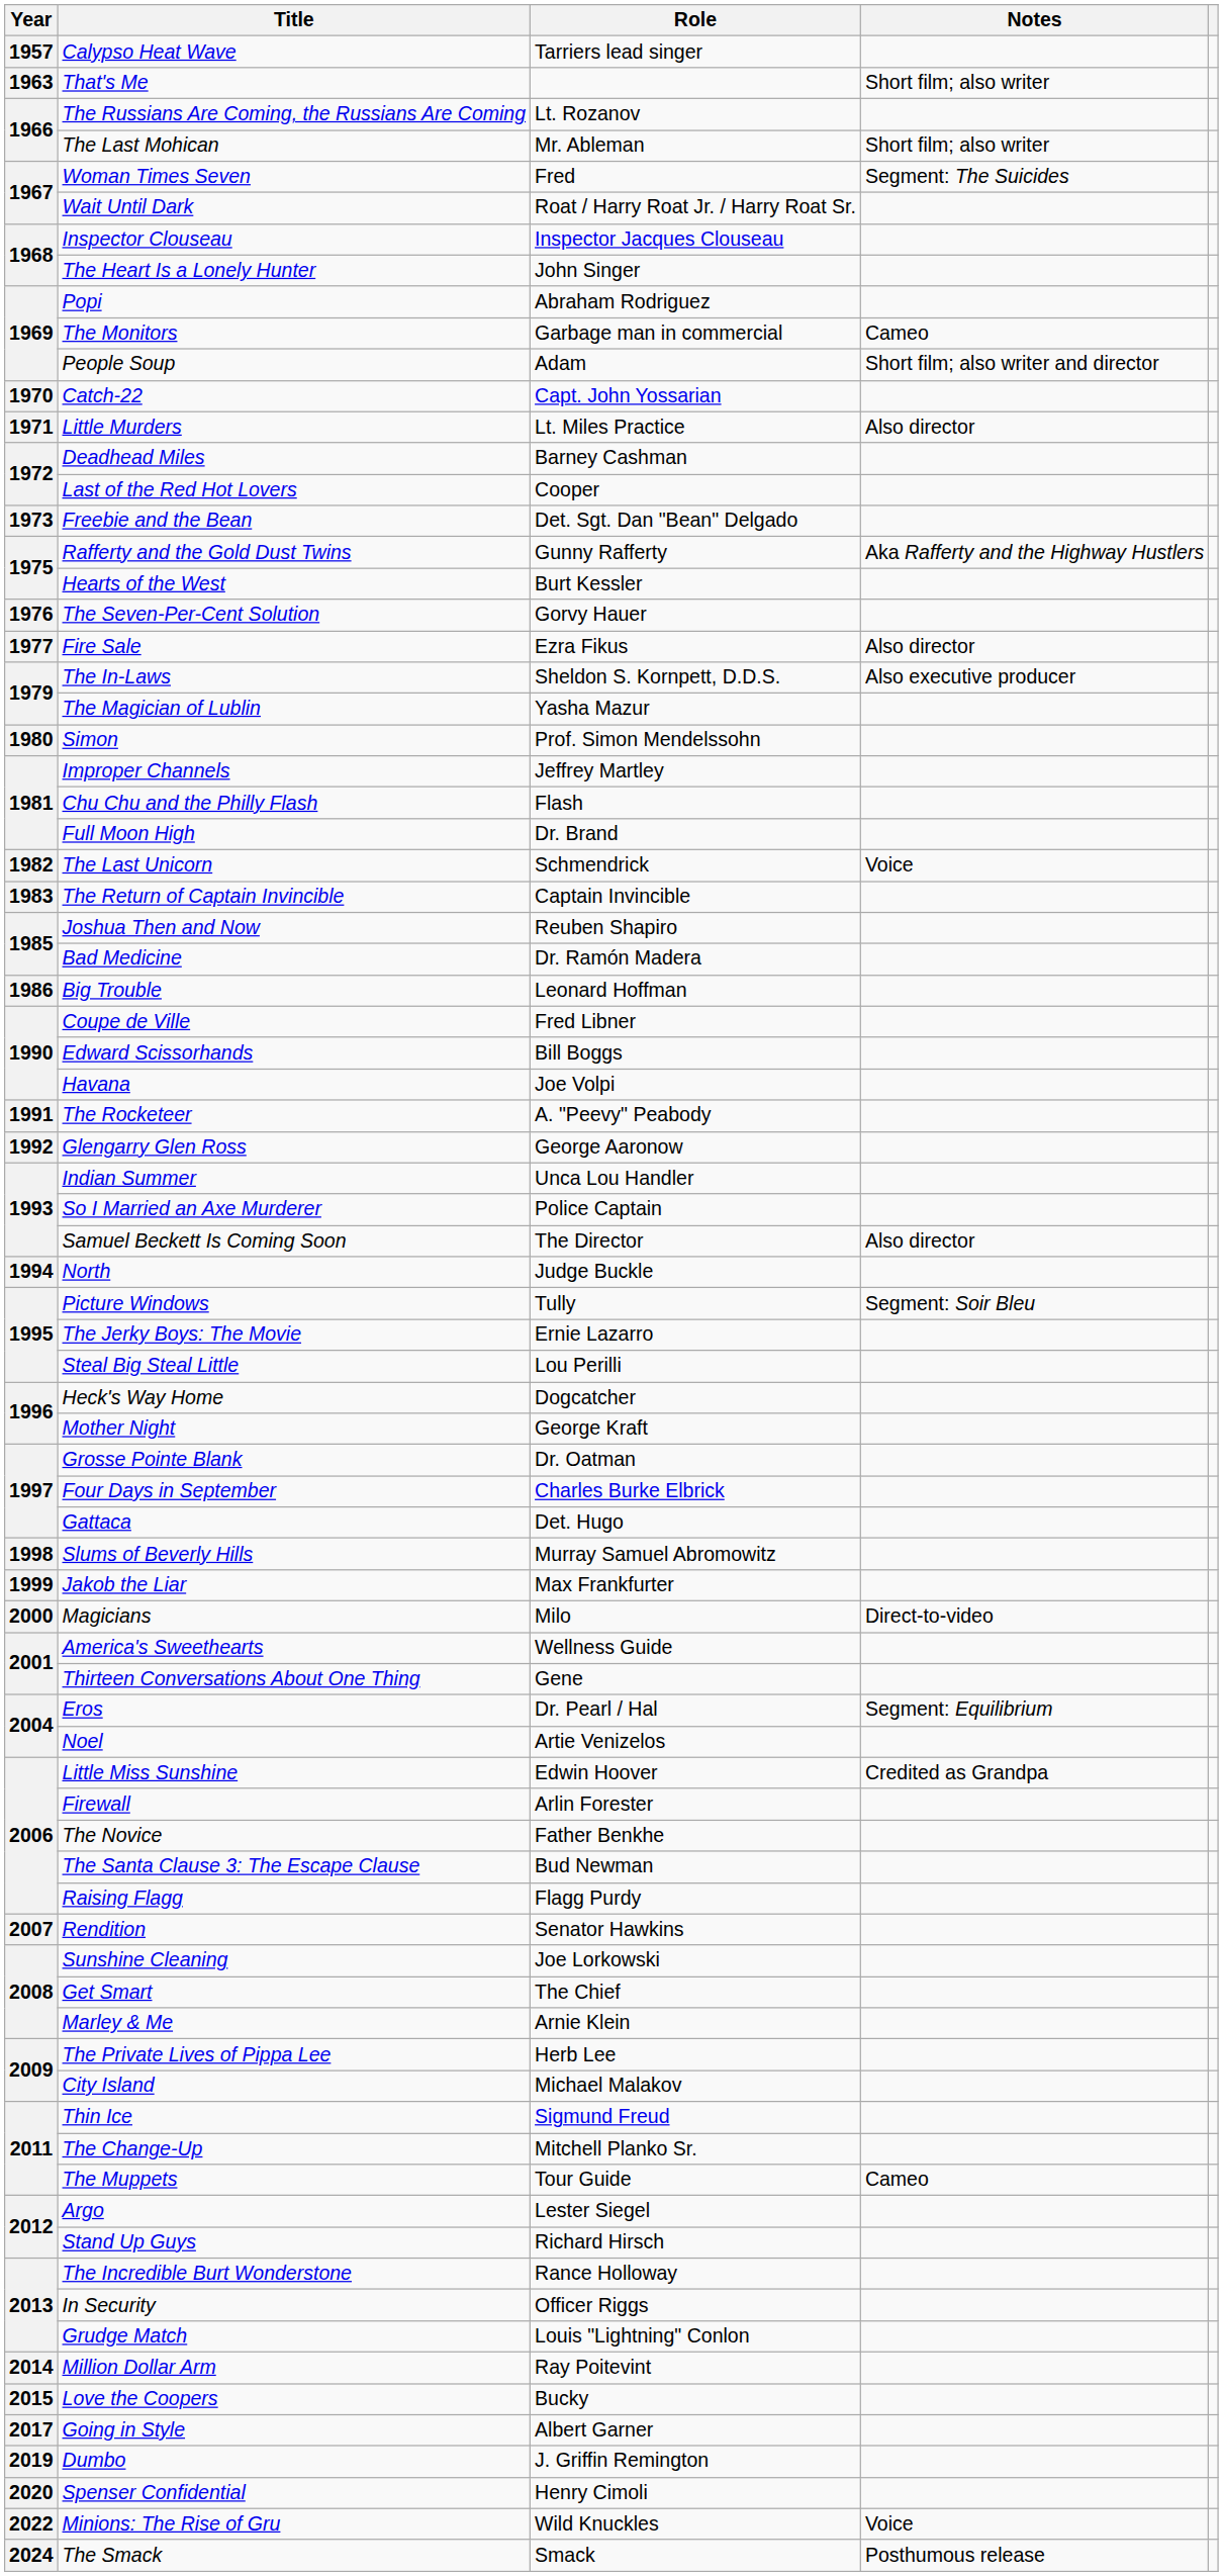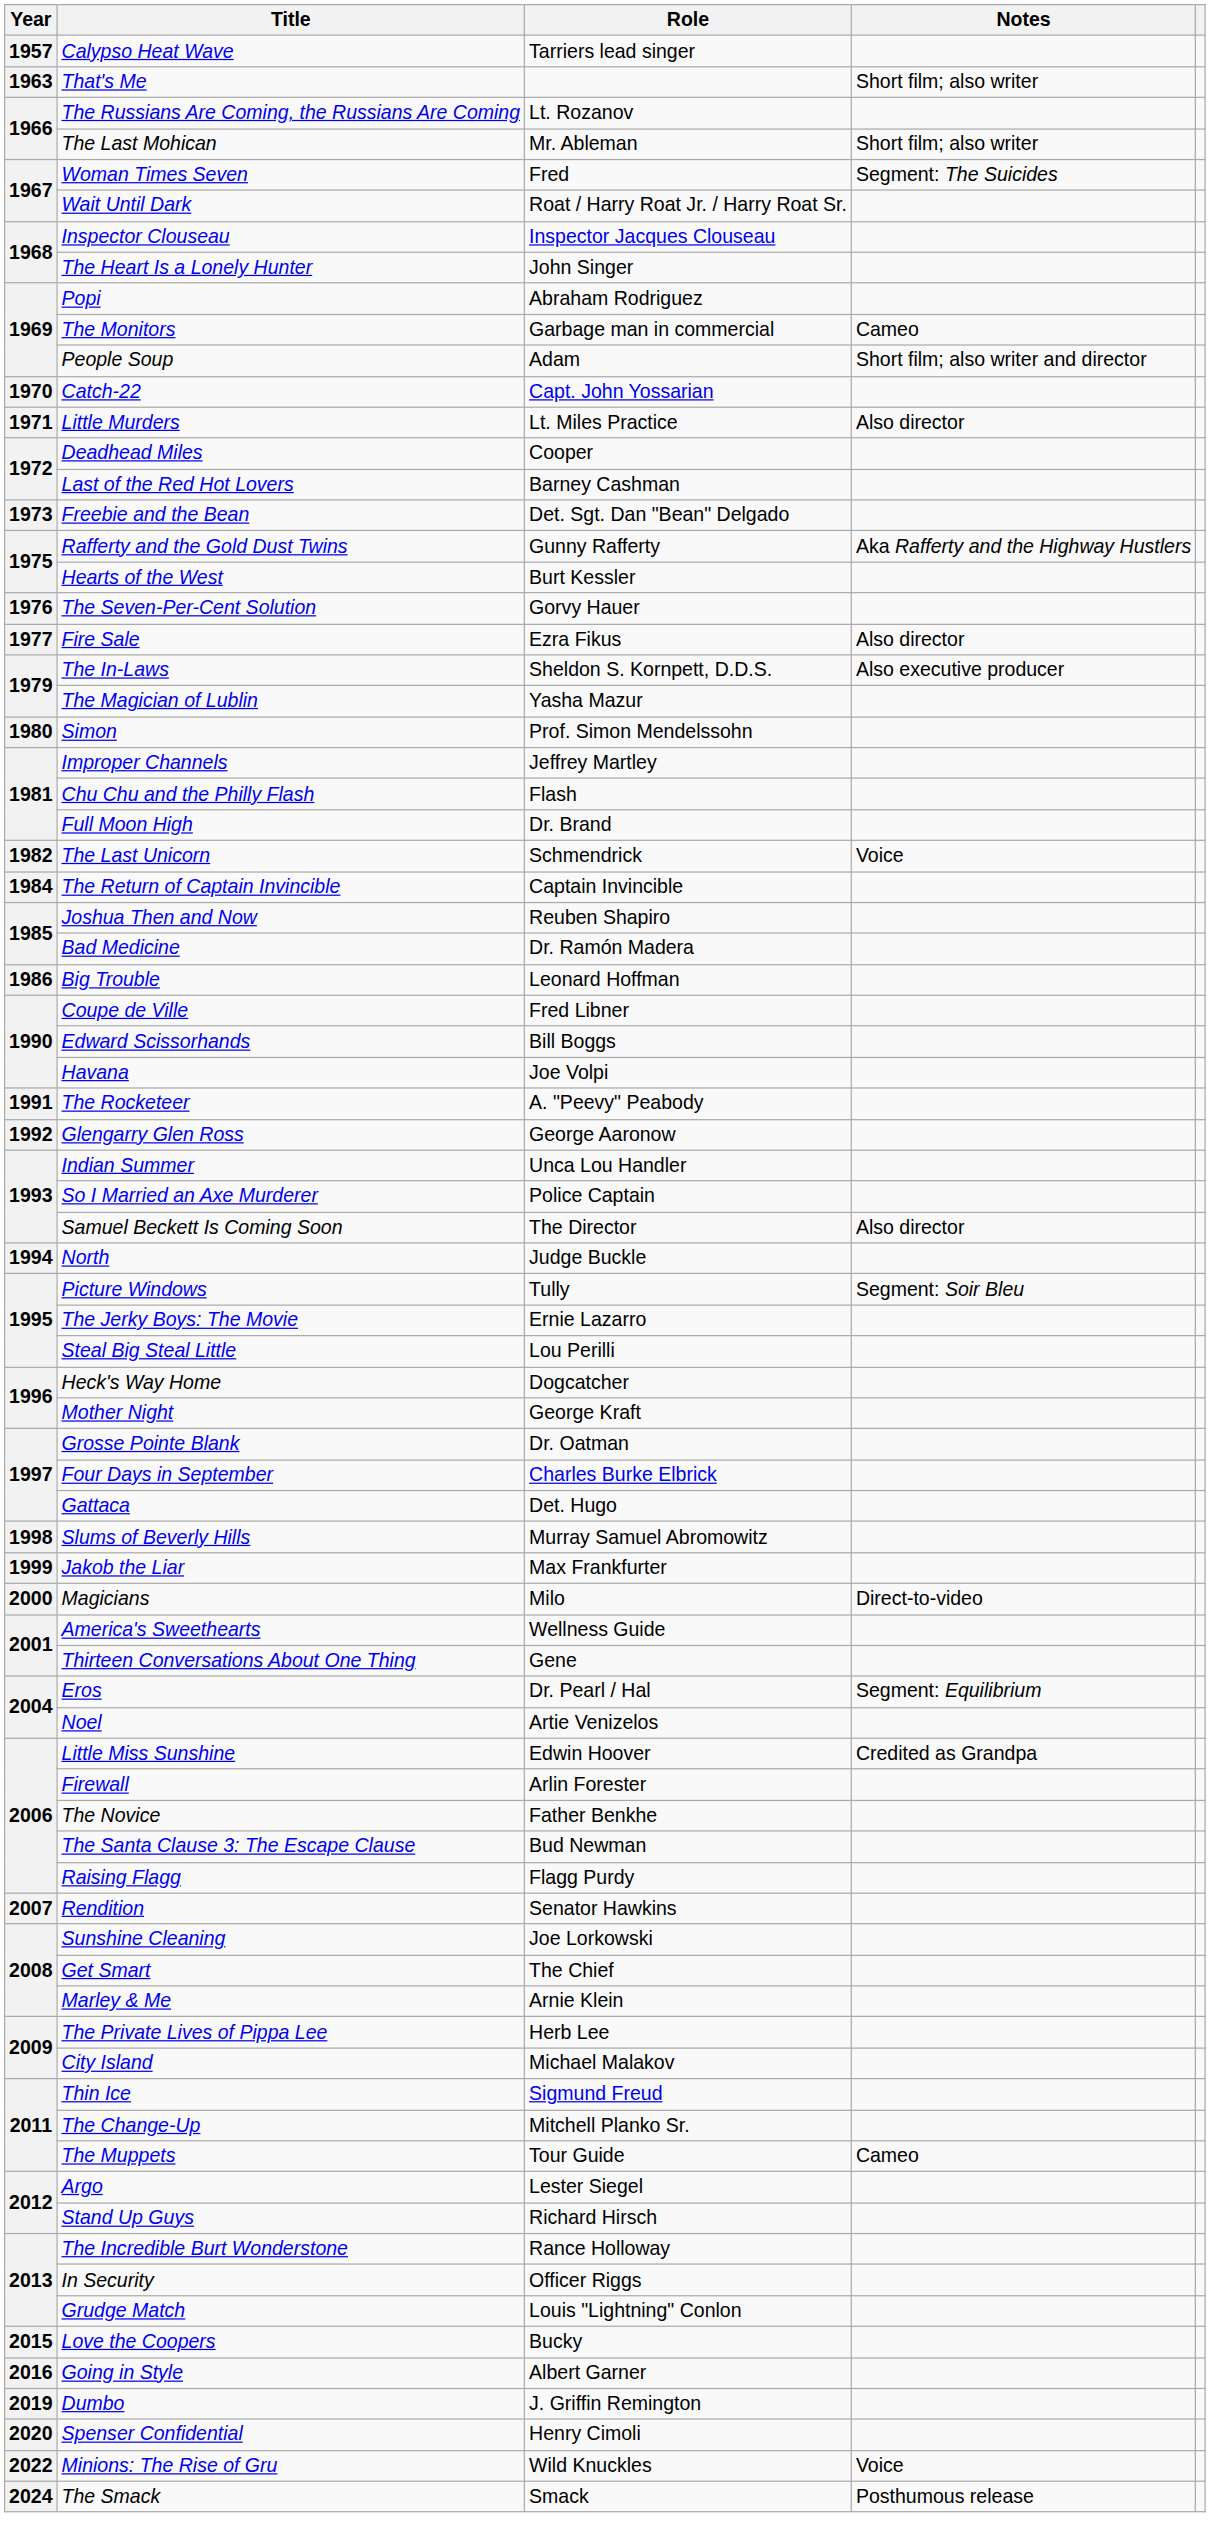 <table class="wikitable plainrowheaders sortable" style="margin-right: 0;">
 <tr>
 <th scope="col">Year</th>
 <th scope="col">Title</th>
 <th scope="col">Role</th>
 <th scope="col" class="unsortable">Notes</th>
 <th scope="col" class="unsortable"></th>
 </tr>
 <tr>
 <th scope="row">1957</th>
 <td><em><a href='#'>Calypso Heat Wave</a></em></td>
 <td>Tarriers lead singer</td>
 <td></td>
 <td></td>
 </tr>
 <tr>
 <th scope="row">1963</th>
 <td><em><a href='#'>That's Me</a></em></td>
 <td></td>
 <td>Short film; also writer</td>
 <td></td>
 </tr>
 <tr>
 <th rowspan="2" scope="row">1966</th>
 <td><em><a href='#'>The Russians Are Coming, the Russians Are Coming</a></em></td>
 <td>Lt. Rozanov</td>
 <td></td>
 <td></td>
 </tr>
 <tr>
 <td><em>The Last Mohican</em></td>
 <td>Mr. Ableman</td>
 <td>Short film; also writer</td>
 <td></td>
 </tr>
 <tr>
 <th rowspan="2" scope="row">1967</th>
 <td><em><a href='#'>Woman Times Seven</a></em></td>
 <td>Fred</td>
 <td>Segment: <em>The Suicides</em></td>
 <td></td>
 </tr>
 <tr>
 <td><em><a href='#'>Wait Until Dark</a></em></td>
 <td>Roat / Harry Roat Jr. / Harry Roat Sr.</td>
 <td></td>
 <td></td>
 </tr>
 <tr>
 <th rowspan="2" scope="row">1968</th>
 <td><em><a href='#'>Inspector Clouseau</a></em></td>
 <td><a href='#'>Inspector Jacques Clouseau</a></td>
 <td></td>
 <td></td>
 </tr>
 <tr>
 <td><em><a href='#'>The Heart Is a Lonely Hunter</a></em></td>
 <td>John Singer</td>
 <td></td>
 <td></td>
 </tr>
 <tr>
 <th rowspan="3" scope="row">1969</th>
 <td><em><a href='#'>Popi</a></em></td>
 <td>Abraham Rodriguez</td>
 <td></td>
 <td></td>
 </tr>
 <tr>
 <td><em><a href='#'>The Monitors</a></em></td>
 <td>Garbage man in commercial</td>
 <td>Cameo</td>
 <td></td>
 </tr>
 <tr>
 <td><em>People Soup</em></td>
 <td>Adam</td>
 <td>Short film; also writer and director</td>
 <td></td>
 </tr>
 <tr>
 <th scope="row">1970</th>
 <td><em><a href='#'>Catch-22</a></em></td>
 <td><a href='#'>Capt. John Yossarian</a></td>
 <td></td>
 <td></td>
 </tr>
 <tr>
 <th scope="row">1971</th>
 <td><em><a href='#'>Little Murders</a></em></td>
 <td>Lt. Miles Practice</td>
 <td>Also director</td>
 <td></td>
 </tr>
 <tr>
 <th rowspan="2" scope="row">1972</th>
 <td><em><a href='#'>Deadhead Miles</a></em></td>
-<td>Barney Cashman</td>
+<td>Cooper</td>
 <td></td>
 <td></td>
 </tr>
 <tr>
 <td><em><a href='#'>Last of the Red Hot Lovers</a></em></td>
-<td>Cooper</td>
+<td>Barney Cashman</td>
 <td></td>
 <td></td>
 </tr>
 <tr>
 <th scope="row">1973</th>
 <td><em><a href='#'>Freebie and the Bean</a></em></td>
 <td>Det. Sgt. Dan "Bean" Delgado</td>
 <td></td>
 <td></td>
 </tr>
 <tr>
 <th rowspan="2" scope="row">1975</th>
 <td><em><a href='#'>Rafferty and the Gold Dust Twins</a></em></td>
 <td>Gunny Rafferty</td>
 <td>Aka <em>Rafferty and the Highway Hustlers</em></td>
 <td></td>
 </tr>
 <tr>
 <td><em><a href='#'>Hearts of the West</a></em></td>
 <td>Burt Kessler</td>
 <td></td>
 <td></td>
 </tr>
 <tr>
 <th scope="row">1976</th>
 <td><em><a href='#'>The Seven-Per-Cent Solution</a></em></td>
 <td>Gorvy Hauer</td>
 <td></td>
 <td></td>
 </tr>
 <tr>
 <th scope="row">1977</th>
 <td><em><a href='#'>Fire Sale</a></em></td>
 <td>Ezra Fikus</td>
 <td>Also director</td>
 <td></td>
 </tr>
 <tr>
 <th rowspan="2" scope="row">1979</th>
 <td><em><a href='#'>The In-Laws</a></em></td>
 <td>Sheldon S. Kornpett, D.D.S.</td>
 <td>Also executive producer</td>
 <td></td>
 </tr>
 <tr>
 <td><em><a href='#'>The Magician of Lublin</a></em></td>
 <td>Yasha Mazur</td>
 <td></td>
 <td></td>
 </tr>
 <tr>
 <th scope="row">1980</th>
 <td><em><a href='#'>Simon</a></em></td>
 <td>Prof. Simon Mendelssohn</td>
 <td></td>
 <td></td>
 </tr>
 <tr>
 <th rowspan="3" scope="row">1981</th>
 <td><em><a href='#'>Improper Channels</a></em></td>
 <td>Jeffrey Martley</td>
 <td></td>
 <td></td>
 </tr>
 <tr>
 <td><em><a href='#'>Chu Chu and the Philly Flash</a></em></td>
 <td>Flash</td>
 <td></td>
 <td></td>
 </tr>
 <tr>
 <td><em><a href='#'>Full Moon High</a></em></td>
 <td>Dr. Brand</td>
 <td></td>
 <td></td>
 </tr>
 <tr>
 <th scope="row">1982</th>
 <td><em><a href='#'>The Last Unicorn</a></em></td>
 <td>Schmendrick</td>
 <td>Voice</td>
 <td></td>
 </tr>
 <tr>
-<th scope="row">1983</th>
+<th scope="row">1984</th>
 <td><em><a href='#'>The Return of Captain Invincible</a></em></td>
 <td>Captain Invincible</td>
 <td></td>
 <td></td>
 </tr>
 <tr>
 <th rowspan="2" scope="row">1985</th>
 <td><em><a href='#'>Joshua Then and Now</a></em></td>
 <td>Reuben Shapiro</td>
 <td></td>
 <td></td>
 </tr>
 <tr>
 <td><em><a href='#'>Bad Medicine</a></em></td>
 <td>Dr. Ramón Madera</td>
 <td></td>
 <td></td>
 </tr>
 <tr>
 <th scope="row">1986</th>
 <td><em><a href='#'>Big Trouble</a></em></td>
 <td>Leonard Hoffman</td>
 <td></td>
 <td></td>
 </tr>
 <tr>
 <th rowspan="3" scope="row">1990</th>
 <td><em><a href='#'>Coupe de Ville</a></em></td>
 <td>Fred Libner</td>
 <td></td>
 <td></td>
 </tr>
 <tr>
 <td><em><a href='#'>Edward Scissorhands</a></em></td>
 <td>Bill Boggs</td>
 <td></td>
 <td></td>
 </tr>
 <tr>
 <td><em><a href='#'>Havana</a></em></td>
 <td>Joe Volpi</td>
 <td></td>
 <td></td>
 </tr>
 <tr>
 <th scope="row">1991</th>
 <td><em><a href='#'>The Rocketeer</a></em></td>
 <td>A. "Peevy" Peabody</td>
 <td></td>
 <td></td>
 </tr>
 <tr>
 <th scope="row">1992</th>
 <td><em><a href='#'>Glengarry Glen Ross</a></em></td>
 <td>George Aaronow</td>
 <td></td>
 <td></td>
 </tr>
 <tr>
 <th rowspan="3" scope="row">1993</th>
 <td><em><a href='#'>Indian Summer</a></em></td>
 <td>Unca Lou Handler</td>
 <td></td>
 <td></td>
 </tr>
 <tr>
 <td><em><a href='#'>So I Married an Axe Murderer</a></em></td>
 <td>Police Captain</td>
 <td></td>
 <td></td>
 </tr>
 <tr>
 <td><em>Samuel Beckett Is Coming Soon</em></td>
 <td>The Director</td>
 <td>Also director</td>
 <td></td>
 </tr>
 <tr>
 <th scope="row">1994</th>
 <td><em><a href='#'>North</a></em></td>
 <td>Judge Buckle</td>
 <td></td>
 <td></td>
 </tr>
 <tr>
 <th rowspan="3" scope="row">1995</th>
 <td><em><a href='#'>Picture Windows</a></em></td>
 <td>Tully</td>
 <td>Segment: <em>Soir Bleu</em></td>
 <td></td>
 </tr>
 <tr>
 <td><em><a href='#'>The Jerky Boys: The Movie</a></em></td>
 <td>Ernie Lazarro</td>
 <td></td>
 <td></td>
 </tr>
 <tr>
 <td><em><a href='#'>Steal Big Steal Little</a></em></td>
 <td>Lou Perilli</td>
 <td></td>
 <td></td>
 </tr>
 <tr>
 <th rowspan="2" scope="row">1996</th>
 <td><em>Heck's Way Home</em></td>
 <td>Dogcatcher</td>
 <td></td>
 <td></td>
 </tr>
 <tr>
 <td><em><a href='#'>Mother Night</a></em></td>
 <td>George Kraft</td>
 <td></td>
 <td></td>
 </tr>
 <tr>
 <th rowspan="3" scope="row">1997</th>
 <td><em><a href='#'>Grosse Pointe Blank</a></em></td>
 <td>Dr. Oatman</td>
 <td></td>
 <td></td>
 </tr>
 <tr>
 <td><em><a href='#'>Four Days in September</a></em></td>
 <td><a href='#'>Charles Burke Elbrick</a></td>
 <td></td>
 <td></td>
 </tr>
 <tr>
 <td><em><a href='#'>Gattaca</a></em></td>
 <td>Det. Hugo</td>
 <td></td>
 <td></td>
 </tr>
 <tr>
 <th scope="row">1998</th>
 <td><em><a href='#'>Slums of Beverly Hills</a></em></td>
 <td>Murray Samuel Abromowitz</td>
 <td></td>
 <td></td>
 </tr>
 <tr>
 <th scope="row">1999</th>
 <td><em><a href='#'>Jakob the Liar</a></em></td>
 <td>Max Frankfurter</td>
 <td></td>
 <td></td>
 </tr>
 <tr>
 <th scope="row">2000</th>
 <td><em>Magicians</em></td>
 <td>Milo</td>
 <td>Direct-to-video</td>
 <td></td>
 </tr>
 <tr>
 <th rowspan="2" scope="row">2001</th>
 <td><em><a href='#'>America's Sweethearts</a></em></td>
 <td>Wellness Guide</td>
 <td></td>
 <td></td>
 </tr>
 <tr>
 <td><em><a href='#'>Thirteen Conversations About One Thing</a></em></td>
 <td>Gene</td>
 <td></td>
 <td></td>
 </tr>
 <tr>
 <th rowspan="2" scope="row">2004</th>
 <td><em><a href='#'>Eros</a></em></td>
 <td>Dr. Pearl / Hal</td>
 <td>Segment: <em>Equilibrium</em></td>
 <td></td>
 </tr>
 <tr>
 <td><em><a href='#'>Noel</a></em></td>
 <td>Artie Venizelos</td>
 <td></td>
 <td></td>
 </tr>
 <tr>
 <th rowspan="5" scope="row">2006</th>
 <td><em><a href='#'>Little Miss Sunshine</a></em></td>
 <td>Edwin Hoover</td>
 <td>Credited as Grandpa</td>
 <td></td>
 </tr>
 <tr>
 <td><em><a href='#'>Firewall</a></em></td>
 <td>Arlin Forester</td>
 <td></td>
 <td></td>
 </tr>
 <tr>
 <td><em>The Novice</em></td>
 <td>Father Benkhe</td>
 <td></td>
 <td></td>
 </tr>
 <tr>
 <td><em><a href='#'>The Santa Clause 3: The Escape Clause</a></em></td>
 <td>Bud Newman</td>
 <td></td>
 <td></td>
 </tr>
 <tr>
 <td><em><a href='#'>Raising Flagg</a></em></td>
 <td>Flagg Purdy</td>
 <td></td>
 <td></td>
 </tr>
 <tr>
 <th scope="row">2007</th>
 <td><em><a href='#'>Rendition</a></em></td>
 <td>Senator Hawkins</td>
 <td></td>
 <td></td>
 </tr>
 <tr>
 <th rowspan="3" scope="row">2008</th>
 <td><em><a href='#'>Sunshine Cleaning</a></em></td>
 <td>Joe Lorkowski</td>
 <td></td>
 <td></td>
 </tr>
 <tr>
 <td><em><a href='#'>Get Smart</a></em></td>
 <td>The Chief</td>
 <td></td>
 <td></td>
 </tr>
 <tr>
 <td><em><a href='#'>Marley & Me</a></em></td>
 <td>Arnie Klein</td>
 <td></td>
 <td></td>
 </tr>
 <tr>
 <th rowspan="2" scope="row">2009</th>
 <td><em><a href='#'>The Private Lives of Pippa Lee</a></em></td>
 <td>Herb Lee</td>
 <td></td>
 <td></td>
 </tr>
 <tr>
 <td><em><a href='#'>City Island</a></em></td>
 <td>Michael Malakov</td>
 <td></td>
 <td></td>
 </tr>
 <tr>
 <th rowspan="3" scope="row">2011</th>
 <td><em><a href='#'>Thin Ice</a></em></td>
 <td><a href='#'>Sigmund Freud</a></td>
 <td></td>
 <td></td>
 </tr>
 <tr>
 <td><em><a href='#'>The Change-Up</a></em></td>
 <td>Mitchell Planko Sr.</td>
 <td></td>
 <td></td>
 </tr>
 <tr>
 <td><em><a href='#'>The Muppets</a></em></td>
 <td>Tour Guide</td>
 <td>Cameo</td>
 <td></td>
 </tr>
 <tr>
 <th rowspan="2" scope="row">2012</th>
 <td><em><a href='#'>Argo</a></em></td>
 <td>Lester Siegel</td>
 <td></td>
 <td></td>
 </tr>
 <tr>
 <td><em><a href='#'>Stand Up Guys</a></em></td>
 <td>Richard Hirsch</td>
 <td></td>
 <td></td>
 </tr>
 <tr>
 <th rowspan="3" scope="row">2013</th>
 <td><em><a href='#'>The Incredible Burt Wonderstone</a></em></td>
 <td>Rance Holloway</td>
 <td></td>
 <td></td>
 </tr>
 <tr>
 <td><em>In Security</em></td>
 <td>Officer Riggs</td>
 <td></td>
 <td></td>
 </tr>
 <tr>
 <td><em><a href='#'>Grudge Match</a></em></td>
 <td>Louis "Lightning" Conlon</td>
 <td></td>
 <td></td>
 </tr>
 <tr>
-<th scope="row">2014</th>
-<td><em><a href='#'>Million Dollar Arm</a></em></td>
-<td>Ray Poitevint</td>
-<td></td>
-<td></td>
-</tr>
-<tr>
 <th scope="row">2015</th>
 <td><em><a href='#'>Love the Coopers</a></em></td>
 <td>Bucky</td>
 <td></td>
 <td></td>
 </tr>
 <tr>
-<th scope="row">2017</th>
+<th scope="row">2016</th>
 <td><em><a href='#'>Going in Style</a></em></td>
 <td>Albert Garner</td>
 <td></td>
 <td></td>
 </tr>
 <tr>
 <th scope="row">2019</th>
 <td><em><a href='#'>Dumbo</a></em></td>
 <td>J. Griffin Remington</td>
 <td></td>
 <td></td>
 </tr>
 <tr>
 <th scope="row">2020</th>
 <td><em><a href='#'>Spenser Confidential</a></em></td>
 <td>Henry Cimoli</td>
 <td></td>
 <td></td>
 </tr>
 <tr>
 <th scope="row">2022</th>
 <td><em><a href='#'>Minions: The Rise of Gru</a></em></td>
 <td>Wild Knuckles</td>
 <td>Voice</td>
 <td></td>
 </tr>
 <tr>
 <th scope="row">2024</th>
 <td><em>The Smack</em></td>
 <td>Smack</td>
 <td>Posthumous release</td>
 <td></td>
 </tr>
 </table>
